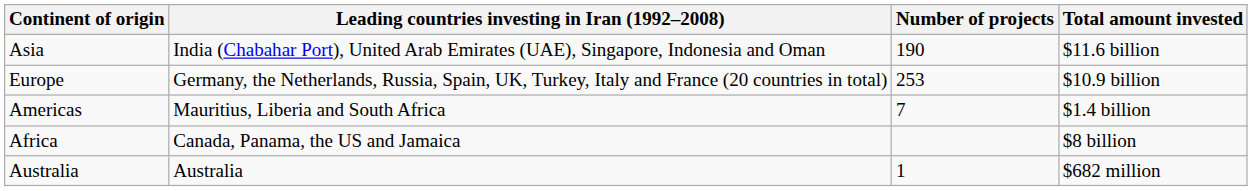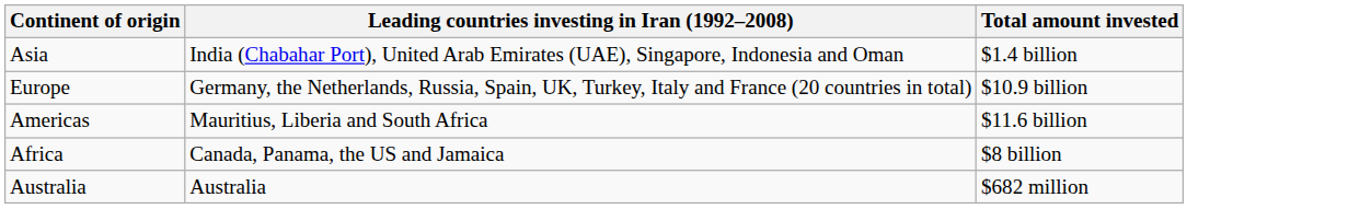 <table class="wikitable">
 <tr>
 <th>Continent of origin</th>
 <th>Leading countries investing in Iran (1992–2008)</th>
-<th>Number of projects</th>
 <th>Total amount invested</th>
 </tr>
 <tr>
 <td>Asia</td>
 <td>India (<a href='#'>Chabahar Port</a>), United Arab Emirates (UAE), Singapore, Indonesia and Oman</td>
-<td>190</td>
-<td>$11.6 billion</td>
+<td>$1.4 billion</td>
 </tr>
 <tr>
 <td>Europe</td>
 <td>Germany, the Netherlands, Russia, Spain, UK, Turkey, Italy and France (20 countries in total)</td>
-<td>253</td>
 <td>$10.9 billion</td>
 </tr>
 <tr>
 <td>Americas</td>
 <td>Mauritius, Liberia and South Africa</td>
-<td>7</td>
-<td>$1.4 billion</td>
+<td>$11.6 billion</td>
 </tr>
 <tr>
 <td>Africa</td>
 <td>Canada, Panama, the US and Jamaica</td>
-<td></td>
 <td>$8 billion</td>
 </tr>
 <tr>
 <td>Australia</td>
 <td>Australia</td>
-<td>1</td>
 <td>$682 million</td>
 </tr>
 </table>
